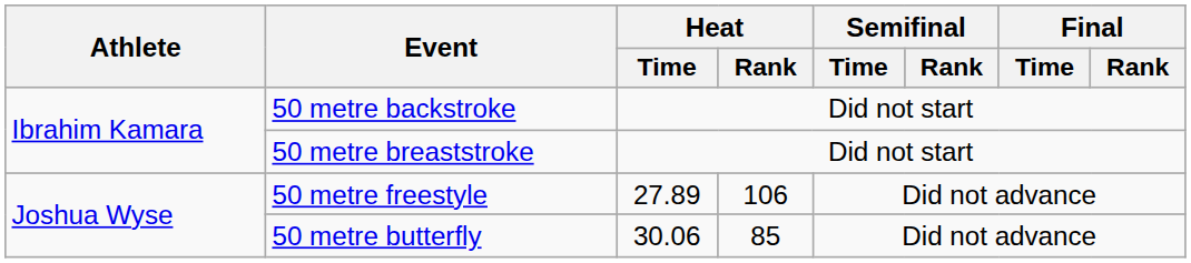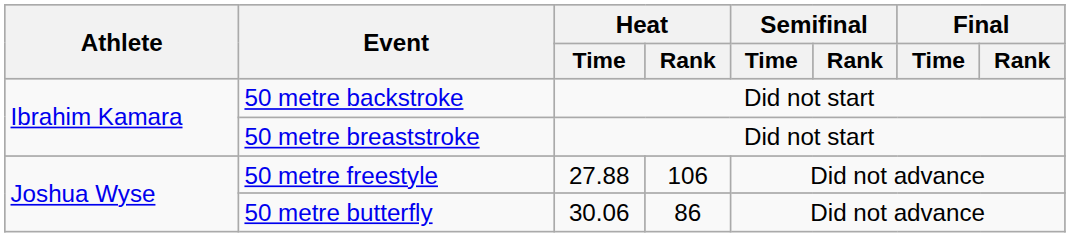 <table class="wikitable" style="text-align:center; font-size:90%; width:50%;">
 <tr>
 <th rowspan="2">Athlete</th>
 <th rowspan="2">Event</th>
 <th colspan="2">Heat</th>
 <th colspan="2">Semifinal</th>
 <th colspan="2">Final</th>
 </tr>
 <tr style="font-size:95%">
 <th>Time</th>
 <th>Rank</th>
 <th>Time</th>
 <th>Rank</th>
 <th>Time</th>
 <th>Rank</th>
 </tr>
 <tr>
 <td align=left rowspan=2><a href='#'>Ibrahim Kamara</a></td>
 <td align=left><a href='#'>50 metre backstroke</a></td>
 <td colspan=6>Did not start</td>
 </tr>
 <tr>
 <td align=left><a href='#'>50 metre breaststroke</a></td>
 <td colspan=6>Did not start</td>
 </tr>
 <tr>
 <td align=left rowspan=2><a href='#'>Joshua Wyse</a></td>
 <td align=left><a href='#'>50 metre freestyle</a></td>
-<td>27.89</td>
+<td>27.88</td>
 <td>106</td>
 <td colspan=4>Did not advance</td>
 </tr>
 <tr>
 <td align=left><a href='#'>50 metre butterfly</a></td>
 <td>30.06</td>
-<td>85</td>
+<td>86</td>
 <td colspan=4>Did not advance</td>
 </tr>
 </table>
